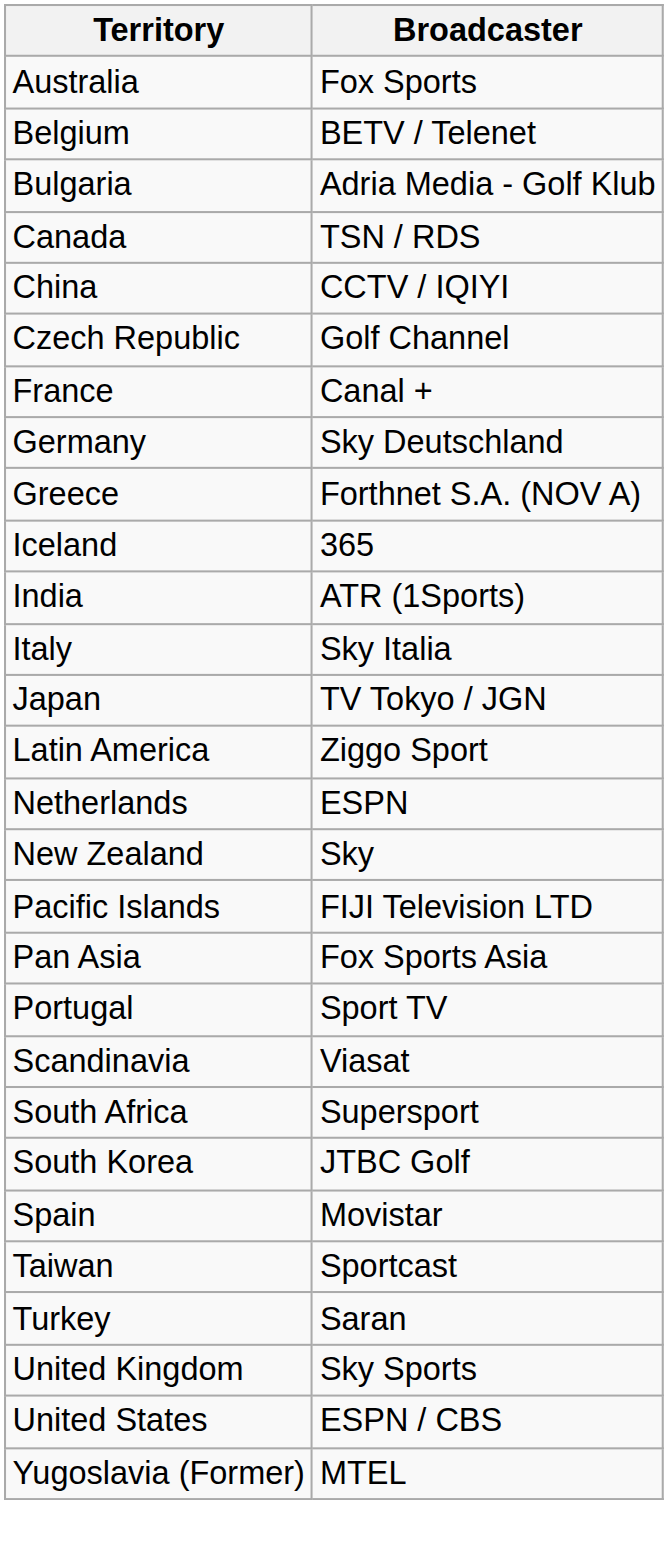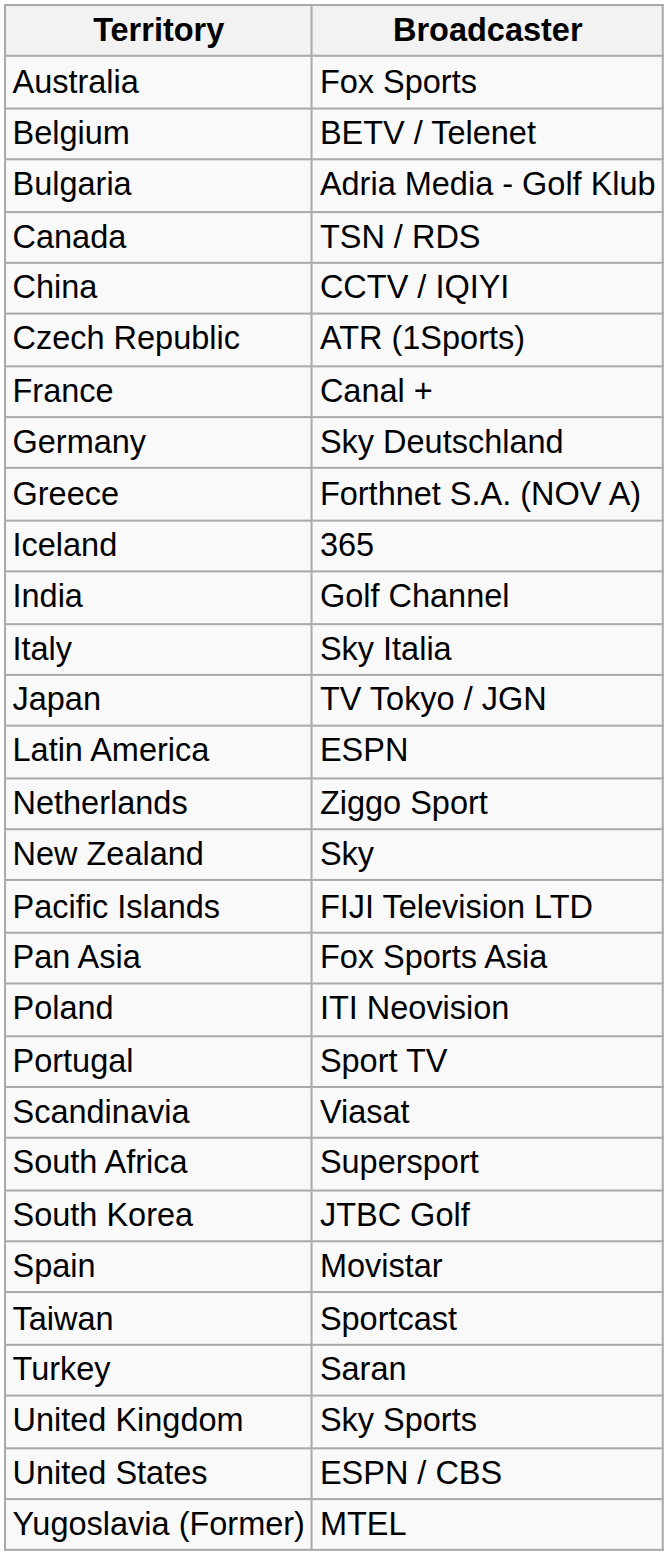 <table class="wikitable">
 <tr>
 <th>Territory</th>
 <th>Broadcaster</th>
 </tr>
 <tr>
 <td>Australia</td>
 <td>Fox Sports</td>
 </tr>
 <tr>
 <td>Belgium</td>
 <td>BETV / Telenet</td>
 </tr>
 <tr>
 <td>Bulgaria</td>
 <td>Adria Media - Golf Klub</td>
 </tr>
 <tr>
 <td>Canada</td>
 <td>TSN / RDS</td>
 </tr>
 <tr>
 <td>China</td>
 <td>CCTV / IQIYI</td>
 </tr>
 <tr>
 <td>Czech Republic</td>
-<td>Golf Channel</td>
+<td>ATR (1Sports)</td>
 </tr>
 <tr>
 <td>France</td>
 <td>Canal +</td>
 </tr>
 <tr>
 <td>Germany</td>
 <td>Sky Deutschland</td>
 </tr>
 <tr>
 <td>Greece</td>
 <td>Forthnet S.A. (NOV A)</td>
 </tr>
 <tr>
 <td>Iceland</td>
 <td>365</td>
 </tr>
 <tr>
 <td>India</td>
-<td>ATR (1Sports)</td>
+<td>Golf Channel</td>
 </tr>
 <tr>
 <td>Italy</td>
 <td>Sky Italia</td>
 </tr>
 <tr>
 <td>Japan</td>
 <td>TV Tokyo / JGN</td>
 </tr>
 <tr>
 <td>Latin America</td>
-<td>Ziggo Sport</td>
+<td>ESPN</td>
 </tr>
 <tr>
 <td>Netherlands</td>
-<td>ESPN</td>
+<td>Ziggo Sport</td>
 </tr>
 <tr>
 <td>New Zealand</td>
 <td>Sky</td>
 </tr>
 <tr>
 <td>Pacific Islands</td>
 <td>FIJI Television LTD</td>
 </tr>
 <tr>
 <td>Pan Asia</td>
 <td>Fox Sports Asia</td>
+</tr>
+<tr>
+<td>Poland</td>
+<td>ITI Neovision</td>
 </tr>
 <tr>
 <td>Portugal</td>
 <td>Sport TV</td>
 </tr>
 <tr>
 <td>Scandinavia</td>
 <td>Viasat</td>
 </tr>
 <tr>
 <td>South Africa</td>
 <td>Supersport</td>
 </tr>
 <tr>
 <td>South Korea</td>
 <td>JTBC Golf</td>
 </tr>
 <tr>
 <td>Spain</td>
 <td>Movistar</td>
 </tr>
 <tr>
 <td>Taiwan</td>
 <td>Sportcast</td>
 </tr>
 <tr>
 <td>Turkey</td>
 <td>Saran</td>
 </tr>
 <tr>
 <td>United Kingdom</td>
 <td>Sky Sports</td>
 </tr>
 <tr>
 <td>United States</td>
 <td>ESPN / CBS</td>
 </tr>
 <tr>
 <td>Yugoslavia (Former)</td>
 <td>MTEL</td>
 </tr>
 </table>
